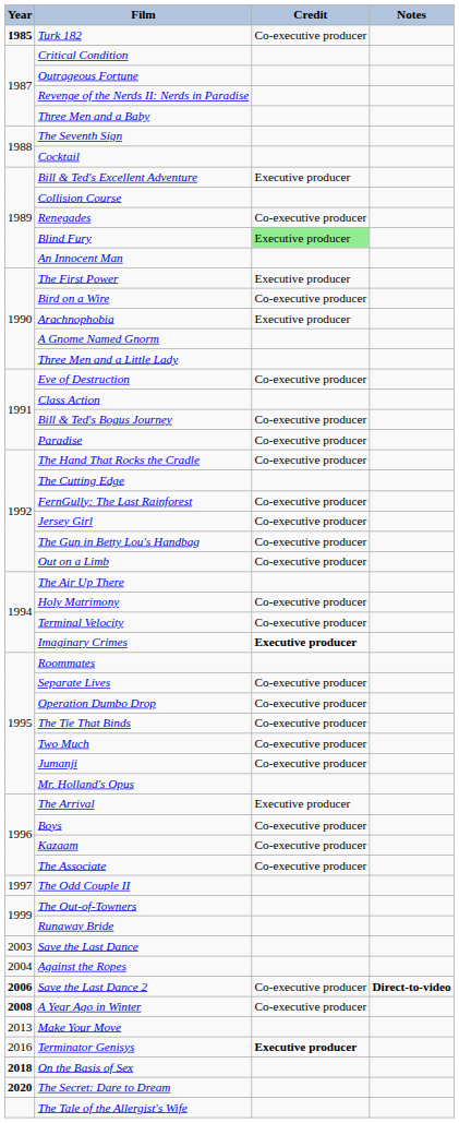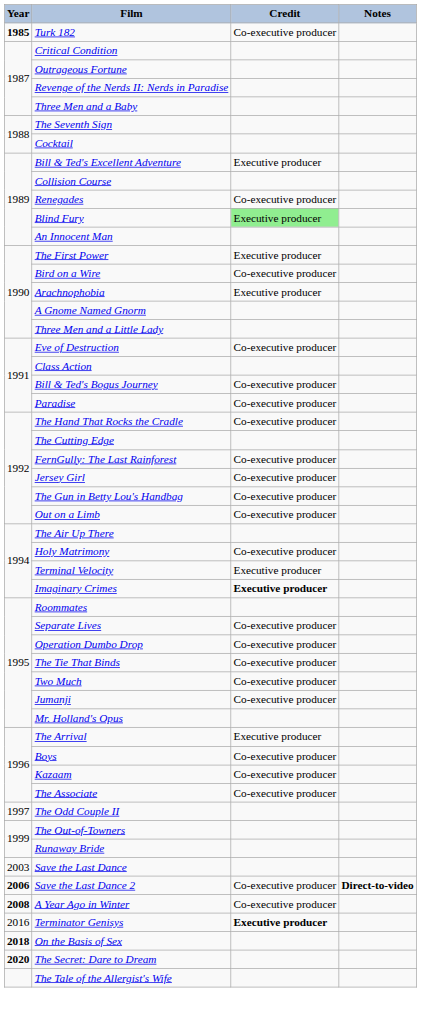 <table class="wikitable" style="font-size:95%;">
 <tr align="center">
 <th style="background:#B0C4DE;">Year</th>
 <th style="background:#B0C4DE;">Film</th>
 <th style="background:#B0C4DE;">Credit</th>
 <th style="background:#B0C4DE;">Notes</th>
 </tr>
 <tr>
 <td><strong>1985</strong></td>
 <td><em><a href='#'>Turk 182</a></em></td>
 <td>Co-executive producer</td>
 <td></td>
 </tr>
 <tr>
 <td rowspan=4>1987</td>
 <td><em><a href='#'>Critical Condition</a></em></td>
 <td></td>
 <td></td>
 </tr>
 <tr>
 <td><em><a href='#'>Outrageous Fortune</a></em></td>
 <td></td>
 <td></td>
 </tr>
 <tr>
 <td><em><a href='#'>Revenge of the Nerds II: Nerds in Paradise</a></em></td>
 <td></td>
 <td></td>
 </tr>
 <tr>
 <td><em><a href='#'>Three Men and a Baby</a></em></td>
 <td></td>
 <td></td>
 </tr>
 <tr>
 <td rowspan=2>1988</td>
 <td><em><a href='#'>The Seventh Sign</a></em></td>
 <td></td>
 <td></td>
 </tr>
 <tr>
 <td><em><a href='#'>Cocktail</a></em></td>
 <td></td>
 <td></td>
 </tr>
 <tr>
 <td rowspan=5>1989</td>
 <td><em><a href='#'>Bill & Ted's Excellent Adventure</a></em></td>
 <td>Executive producer</td>
 <td></td>
 </tr>
 <tr>
 <td><em><a href='#'>Collision Course</a></em></td>
 <td></td>
 <td></td>
 </tr>
 <tr>
 <td><em><a href='#'>Renegades</a></em></td>
 <td>Co-executive producer</td>
 <td></td>
 </tr>
 <tr>
 <td><em><a href='#'>Blind Fury</a></em></td>
 <td style="background: lightgreen;">Executive producer</td>
 <td></td>
 </tr>
 <tr>
 <td><em><a href='#'>An Innocent Man</a></em></td>
 <td></td>
 <td></td>
 </tr>
 <tr>
 <td rowspan=5>1990</td>
 <td><em><a href='#'>The First Power</a></em></td>
 <td>Executive producer</td>
 <td></td>
 </tr>
 <tr>
 <td><em><a href='#'>Bird on a Wire</a></em></td>
 <td>Co-executive producer</td>
 <td></td>
 </tr>
 <tr>
 <td><em><a href='#'>Arachnophobia</a></em></td>
 <td>Executive producer</td>
 <td></td>
 </tr>
 <tr>
 <td><em><a href='#'>A Gnome Named Gnorm</a></em></td>
 <td></td>
 <td></td>
 </tr>
 <tr>
 <td><em><a href='#'>Three Men and a Little Lady</a></em></td>
 <td></td>
 <td></td>
 </tr>
 <tr>
 <td rowspan=4>1991</td>
 <td><em><a href='#'>Eve of Destruction</a></em></td>
 <td>Co-executive producer</td>
 <td></td>
 </tr>
 <tr>
 <td><em><a href='#'>Class Action</a></em></td>
 <td></td>
 <td></td>
 </tr>
 <tr>
 <td><em><a href='#'>Bill & Ted's Bogus Journey</a></em></td>
 <td>Co-executive producer</td>
 <td></td>
 </tr>
 <tr>
 <td><em><a href='#'>Paradise</a></em></td>
 <td>Co-executive producer</td>
 <td></td>
 </tr>
 <tr>
 <td rowspan=6>1992</td>
 <td><em><a href='#'>The Hand That Rocks the Cradle</a></em></td>
 <td>Co-executive producer</td>
 <td></td>
 </tr>
 <tr>
 <td><em><a href='#'>The Cutting Edge</a></em></td>
 <td></td>
 <td></td>
 </tr>
 <tr>
 <td><em><a href='#'>FernGully: The Last Rainforest</a></em></td>
 <td>Co-executive producer</td>
 <td></td>
 </tr>
 <tr>
 <td><em><a href='#'>Jersey Girl</a></em></td>
 <td>Co-executive producer</td>
 <td></td>
 </tr>
 <tr>
 <td><em><a href='#'>The Gun in Betty Lou's Handbag</a></em></td>
 <td>Co-executive producer</td>
 <td></td>
 </tr>
 <tr>
 <td><em><a href='#'>Out on a Limb</a></em></td>
 <td>Co-executive producer</td>
 <td></td>
 </tr>
 <tr>
 <td rowspan=4>1994</td>
 <td><em><a href='#'>The Air Up There</a></em></td>
 <td></td>
 <td></td>
 </tr>
 <tr>
 <td><em><a href='#'>Holy Matrimony</a></em></td>
 <td>Co-executive producer</td>
 <td></td>
 </tr>
 <tr>
 <td><em><a href='#'>Terminal Velocity</a></em></td>
-<td>Co-executive producer</td>
+<td>Executive producer</td>
 <td></td>
 </tr>
 <tr>
 <td><em><a href='#'>Imaginary Crimes</a></em></td>
 <td><strong>Executive producer</strong></td>
 <td></td>
 </tr>
 <tr>
 <td rowspan=7>1995</td>
 <td><em><a href='#'>Roommates</a></em></td>
 <td></td>
 <td></td>
 </tr>
 <tr>
 <td><em><a href='#'>Separate Lives</a></em></td>
 <td>Co-executive producer</td>
 <td></td>
 </tr>
 <tr>
 <td><em><a href='#'>Operation Dumbo Drop</a></em></td>
 <td>Co-executive producer</td>
 <td></td>
 </tr>
 <tr>
 <td><em><a href='#'>The Tie That Binds</a></em></td>
 <td>Co-executive producer</td>
 <td></td>
 </tr>
 <tr>
 <td><em><a href='#'>Two Much</a></em></td>
 <td>Co-executive producer</td>
 <td></td>
 </tr>
 <tr>
 <td><em><a href='#'>Jumanji</a></em></td>
 <td>Co-executive producer</td>
 <td></td>
 </tr>
 <tr>
 <td><em><a href='#'>Mr. Holland's Opus</a></em></td>
 <td></td>
 <td></td>
 </tr>
 <tr>
 <td rowspan=4>1996</td>
 <td><em><a href='#'>The Arrival</a></em></td>
 <td>Executive producer</td>
 <td></td>
 </tr>
 <tr>
 <td><em><a href='#'>Boys</a></em></td>
 <td>Co-executive producer</td>
 <td></td>
 </tr>
 <tr>
 <td><em><a href='#'>Kazaam</a></em></td>
 <td>Co-executive producer</td>
 <td></td>
 </tr>
 <tr>
 <td><em><a href='#'>The Associate</a></em></td>
 <td>Co-executive producer</td>
 <td></td>
 </tr>
 <tr>
 <td>1997</td>
 <td><em><a href='#'>The Odd Couple II</a></em></td>
 <td></td>
 <td></td>
 </tr>
 <tr>
 <td rowspan=2>1999</td>
 <td><em><a href='#'>The Out-of-Towners</a></em></td>
 <td></td>
 <td></td>
 </tr>
 <tr>
 <td><em><a href='#'>Runaway Bride</a></em></td>
 <td></td>
 <td></td>
 </tr>
 <tr>
 <td>2003</td>
 <td><em><a href='#'>Save the Last Dance</a></em></td>
 <td></td>
 <td></td>
 </tr>
 <tr>
-<td>2004</td>
-<td><em><a href='#'>Against the Ropes</a></em></td>
-<td></td>
-<td></td>
-</tr>
-<tr>
 <td><strong>2006</strong></td>
 <td><em><a href='#'>Save the Last Dance 2</a></em></td>
 <td>Co-executive producer</td>
 <td><strong>Direct-to-video</strong></td>
 </tr>
 <tr>
 <td><strong>2008</strong></td>
 <td><em><a href='#'>A Year Ago in Winter</a></em></td>
 <td>Co-executive producer</td>
-<td></td>
-</tr>
-<tr>
-<td>2013</td>
-<td><em><a href='#'>Make Your Move</a></em></td>
-<td></td>
 <td></td>
 </tr>
 <tr>
 <td>2016</td>
 <td><em><a href='#'>Terminator Genisys</a></em></td>
 <td><strong>Executive producer</strong></td>
 <td></td>
 </tr>
 <tr>
 <td><strong>2018</strong></td>
 <td><em><a href='#'>On the Basis of Sex</a></em></td>
 <td></td>
 <td></td>
 </tr>
 <tr>
 <td><strong>2020</strong></td>
 <td><em><a href='#'>The Secret: Dare to Dream</a></em></td>
 <td></td>
 <td></td>
 </tr>
 <tr>
 <td></td>
 <td><em><a href='#'>The Tale of the Allergist's Wife</a></em></td>
 <td></td>
 <td></td>
 </tr>
 </table>
